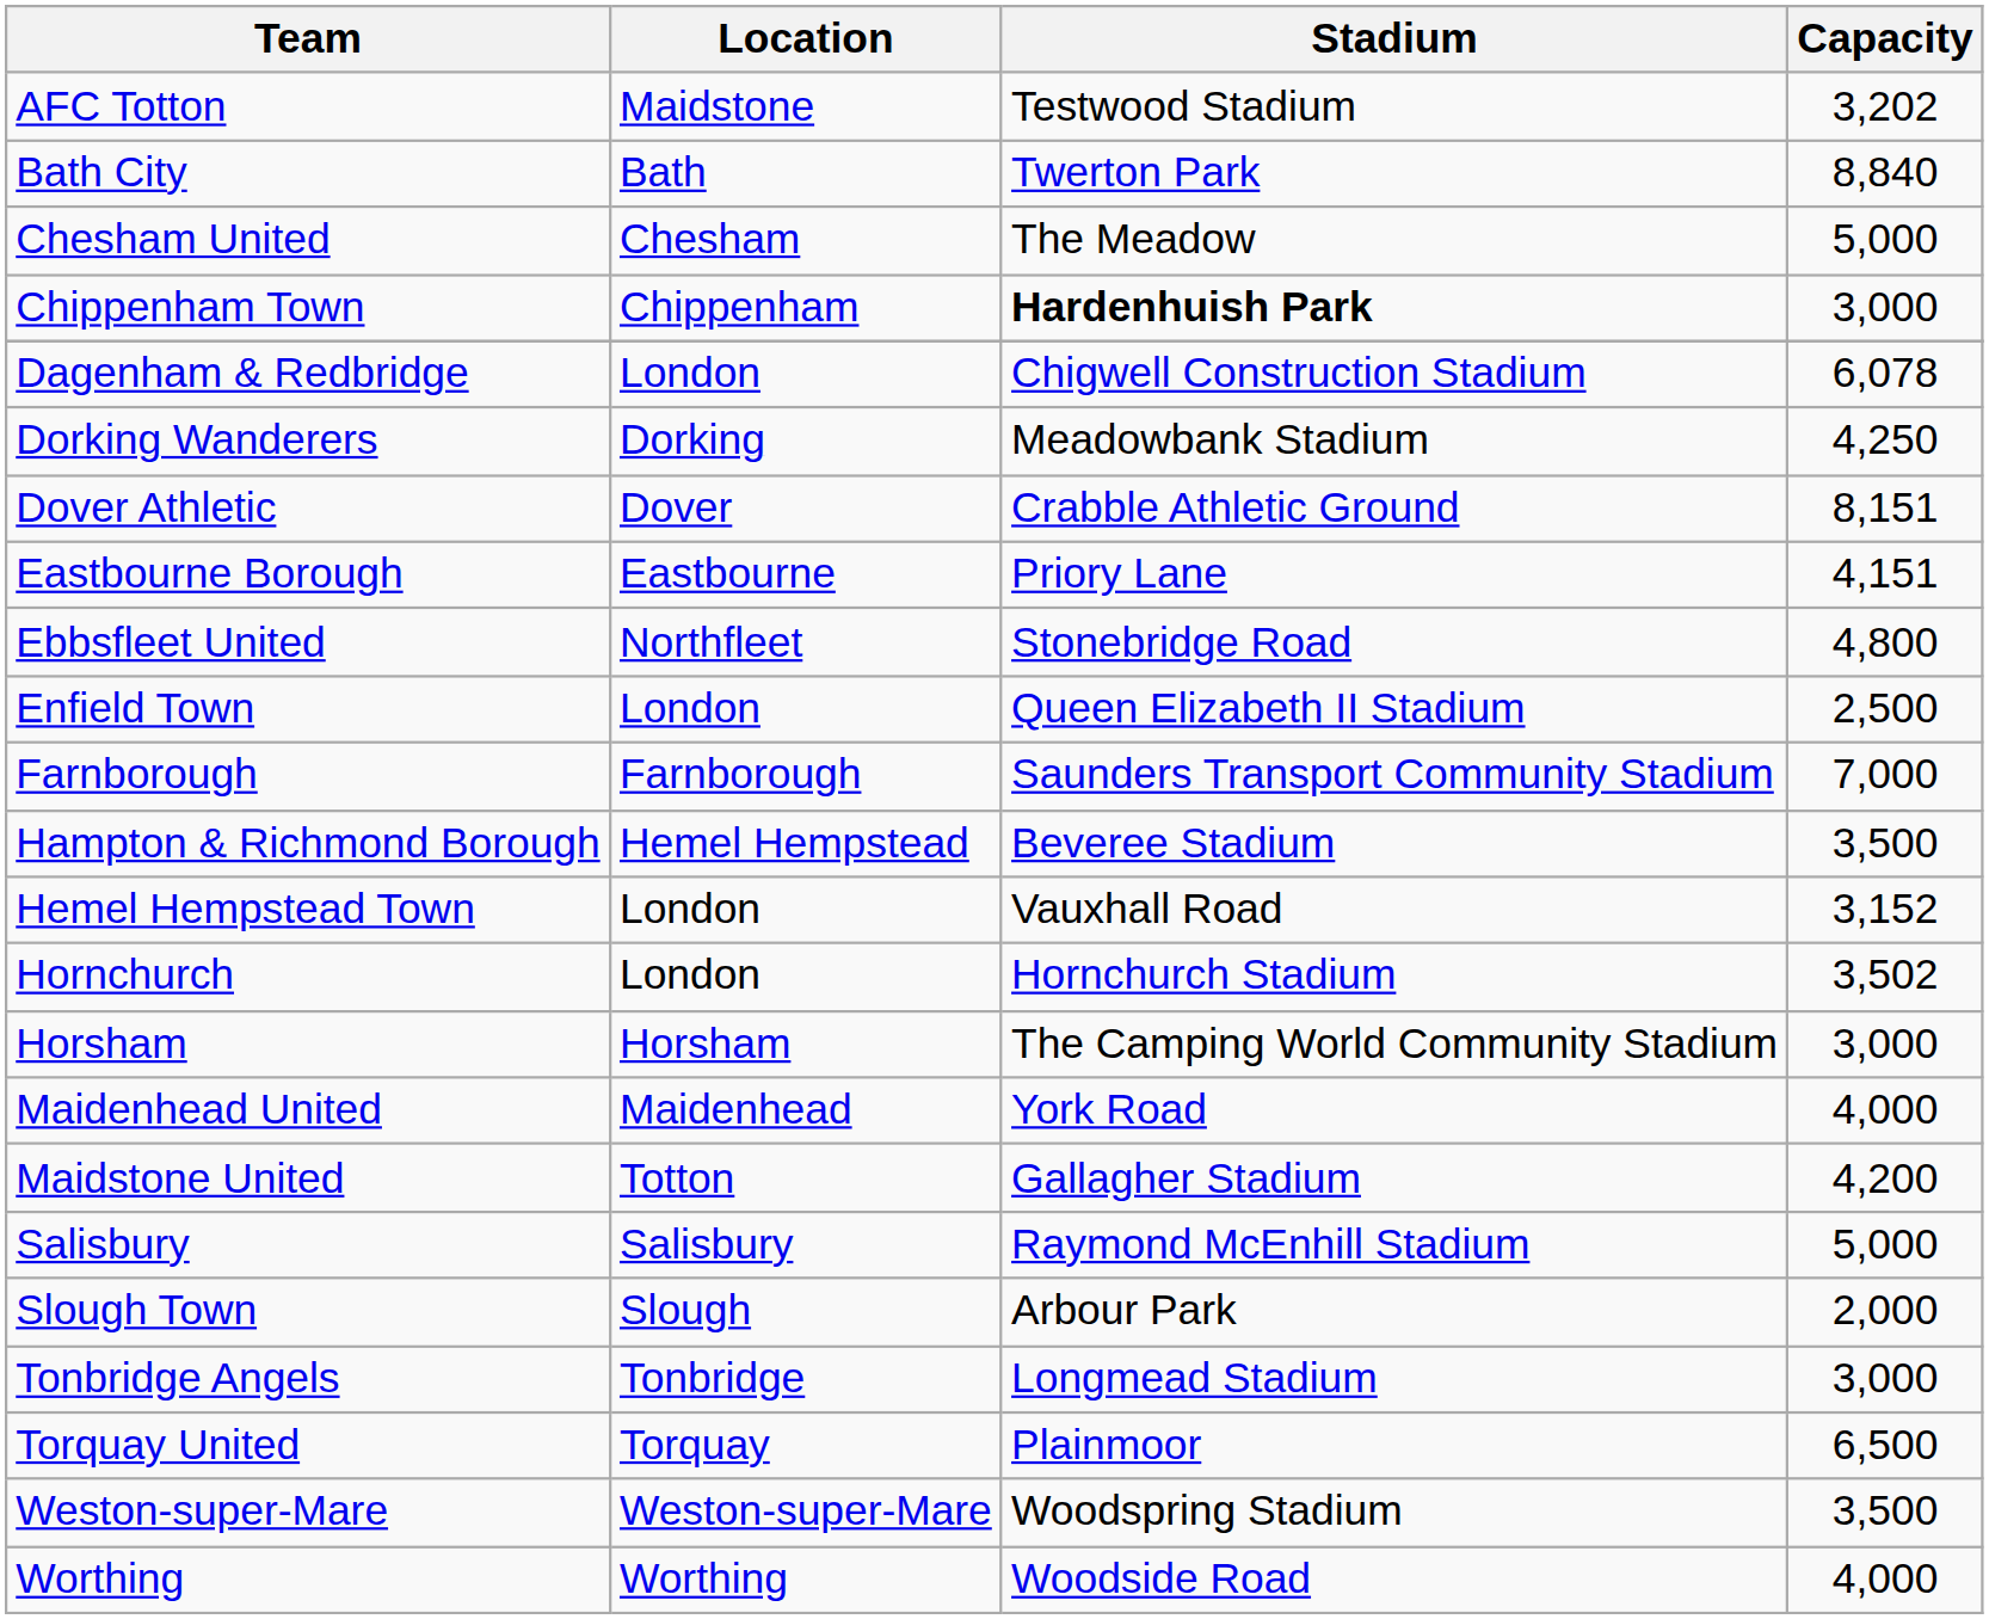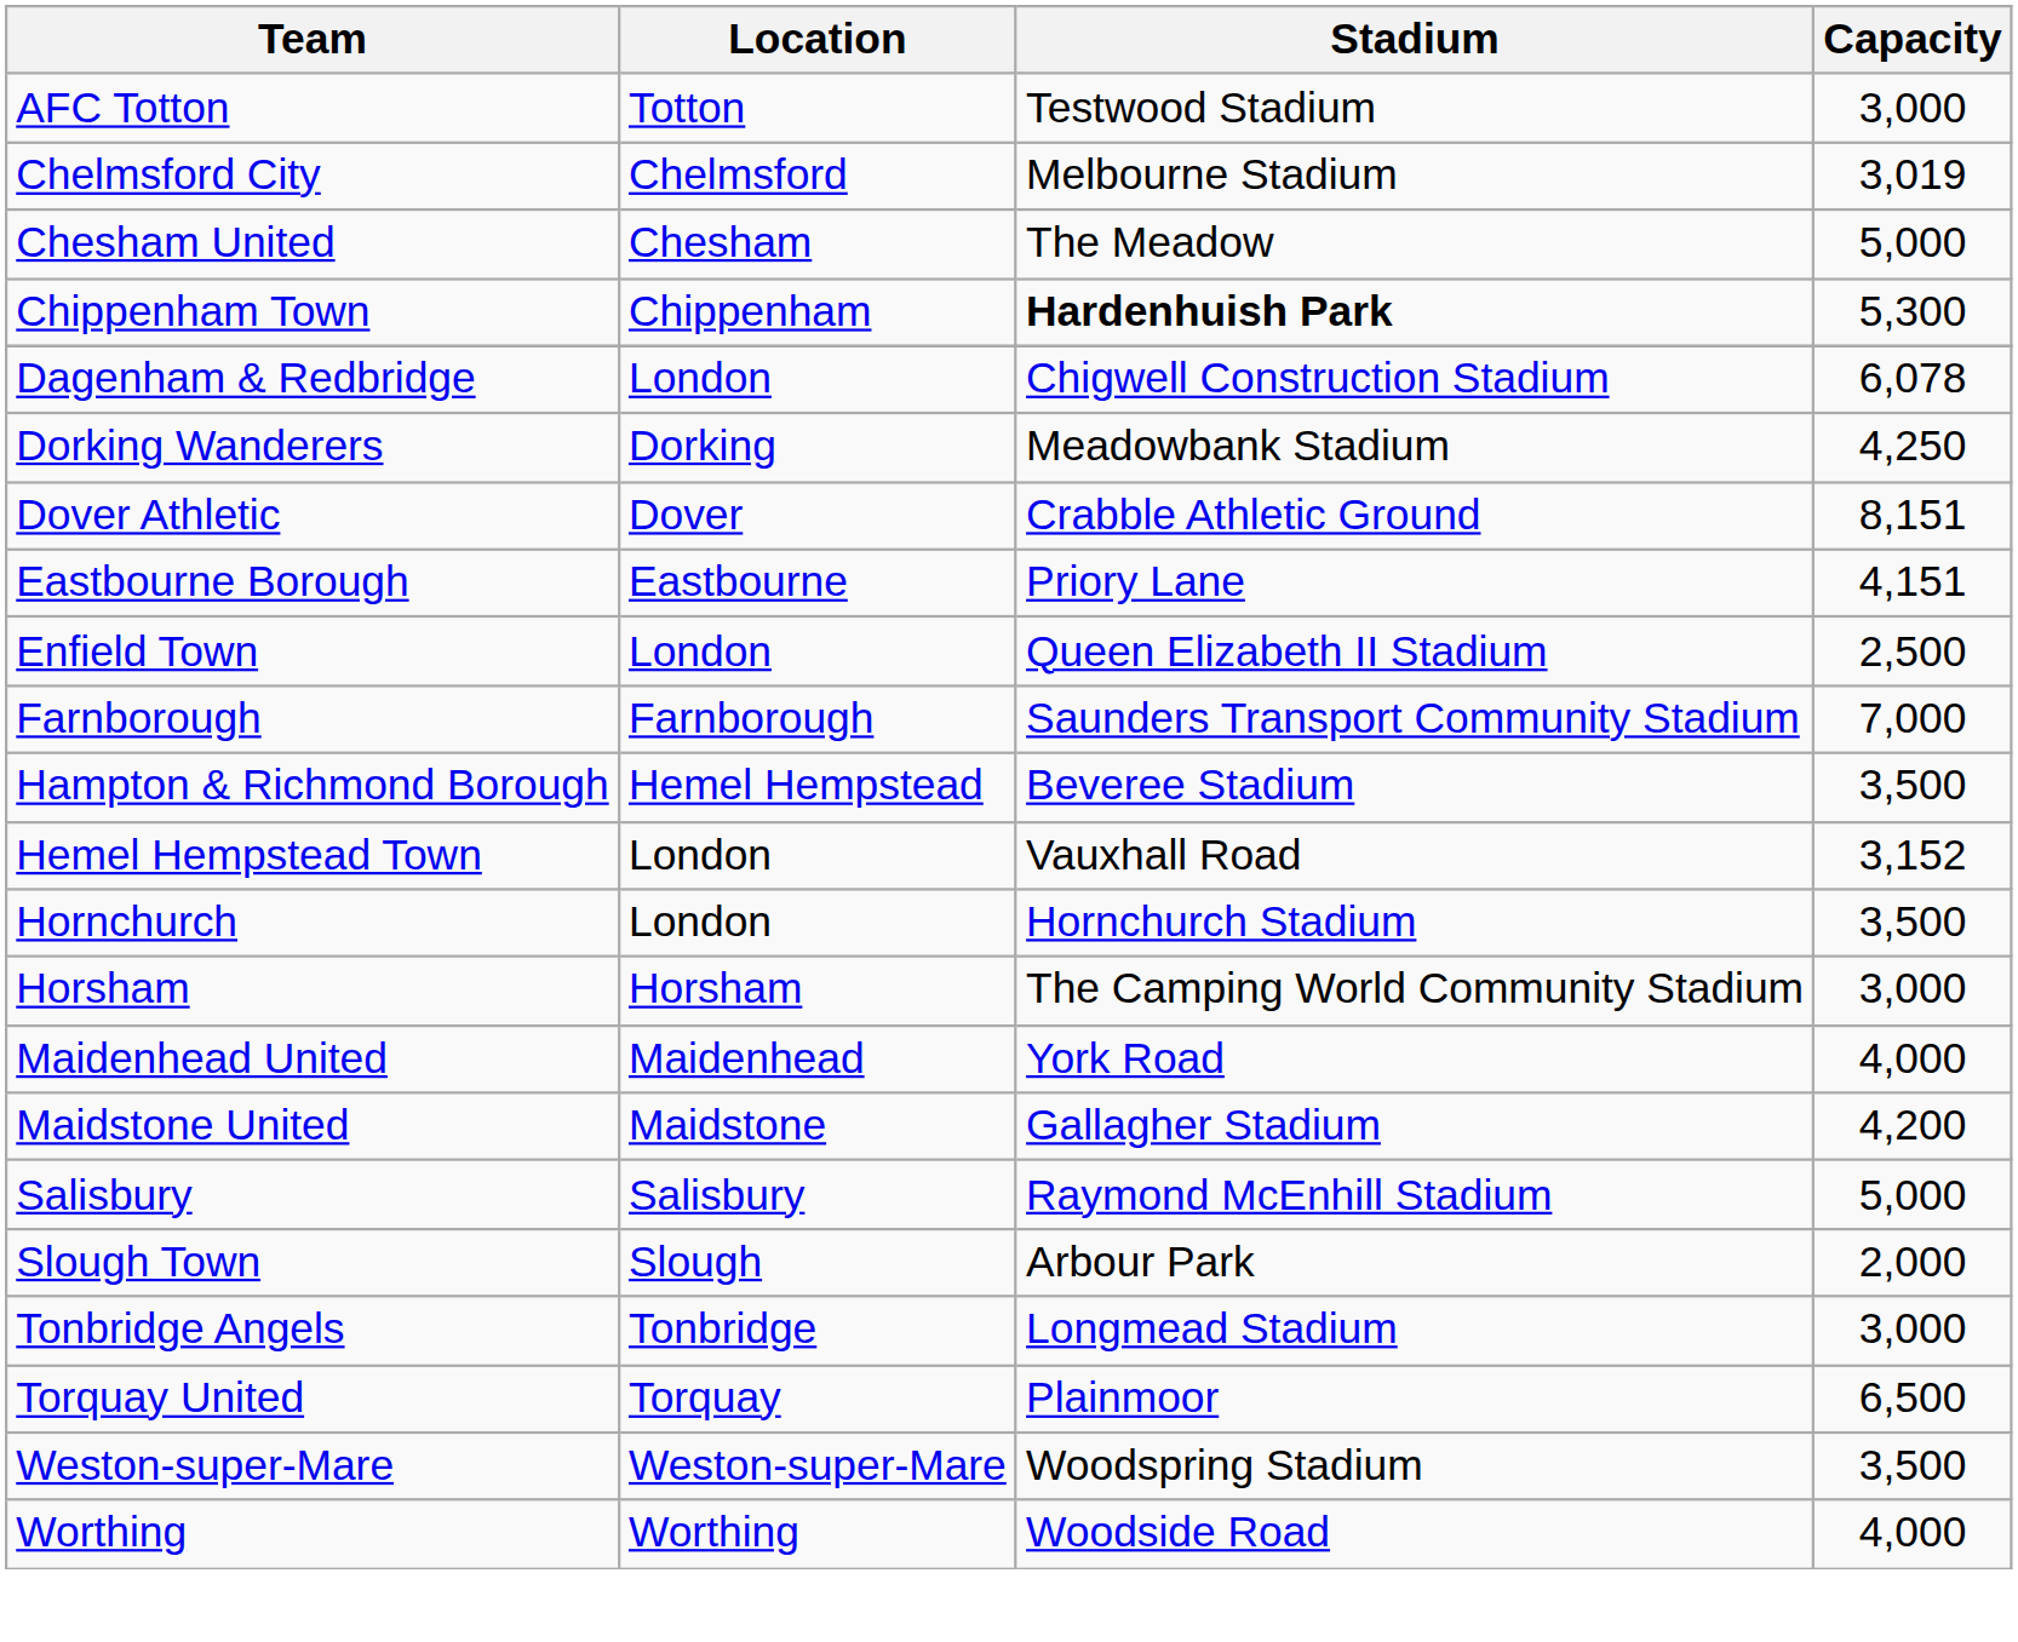 <table class="wikitable sortable">
 <tr>
 <th>Team</th>
 <th>Location</th>
 <th>Stadium</th>
 <th>Capacity</th>
 </tr>
 <tr>
 <td><a href='#'>AFC Totton</a></td>
-<td><a href='#'>Maidstone</a></td>
+<td><a href='#'>Totton</a></td>
 <td>Testwood Stadium</td>
-<td align="center">3,202</td>
+<td align="center">3,000</td>
 </tr>
 <tr>
-<td><a href='#'>Bath City</a></td>
-<td><a href='#'>Bath</a> </td>
-<td><a href='#'>Twerton Park</a></td>
-<td align="center">8,840</td>
+<td><a href='#'>Chelmsford City</a></td>
+<td><a href='#'>Chelmsford</a></td>
+<td>Melbourne Stadium</td>
+<td align="center">3,019</td>
 </tr>
 <tr>
 <td><a href='#'>Chesham United</a></td>
 <td><a href='#'>Chesham</a></td>
 <td>The Meadow</td>
 <td align="center">5,000</td>
 </tr>
 <tr>
 <td><a href='#'>Chippenham Town</a></td>
 <td><a href='#'>Chippenham</a></td>
 <td><strong>Hardenhuish Park</strong></td>
-<td align="center">3,000</td>
+<td align="center">5,300</td>
 </tr>
 <tr>
 </tr>
 <tr>
 <td><a href='#'>Dagenham & Redbridge</a></td>
 <td><a href='#'>London</a> </td>
 <td><a href='#'>Chigwell Construction Stadium</a></td>
 <td align="center">6,078</td>
 </tr>
 <tr>
 <td><a href='#'>Dorking Wanderers</a></td>
 <td><a href='#'>Dorking</a></td>
 <td>Meadowbank Stadium</td>
 <td align="center">4,250</td>
 </tr>
 <tr>
 <td><a href='#'>Dover Athletic</a></td>
 <td><a href='#'>Dover</a></td>
 <td><a href='#'>Crabble Athletic Ground</a></td>
 <td align="center">8,151</td>
 </tr>
 <tr>
 <td><a href='#'>Eastbourne Borough</a></td>
 <td><a href='#'>Eastbourne</a></td>
 <td><a href='#'>Priory Lane</a></td>
 <td align="center">4,151</td>
-</tr>
-<tr>
-<td><a href='#'>Ebbsfleet United</a></td>
-<td><a href='#'>Northfleet</a></td>
-<td><a href='#'>Stonebridge Road</a></td>
-<td align="center">4,800</td>
 </tr>
 <tr>
 <td><a href='#'>Enfield Town</a></td>
 <td><a href='#'>London</a> </td>
 <td><a href='#'>Queen Elizabeth II Stadium</a></td>
 <td align="center">2,500</td>
 </tr>
 <tr>
 <td><a href='#'>Farnborough</a></td>
 <td><a href='#'>Farnborough</a></td>
 <td><a href='#'>Saunders Transport Community Stadium</a></td>
 <td align="center">7,000</td>
 </tr>
 <tr>
 <td><a href='#'>Hampton & Richmond Borough</a></td>
 <td><a href='#'>Hemel Hempstead</a></td>
 <td><a href='#'>Beveree Stadium</a></td>
 <td align="center">3,500</td>
 </tr>
 <tr>
 <td><a href='#'>Hemel Hempstead Town</a></td>
 <td>London </td>
 <td>Vauxhall Road</td>
 <td align="center">3,152</td>
 </tr>
 <tr>
 <td><a href='#'>Hornchurch</a></td>
 <td>London </td>
 <td><a href='#'>Hornchurch Stadium</a></td>
-<td align="center">3,502</td>
+<td align="center">3,500</td>
 </tr>
 <tr>
 <td><a href='#'>Horsham</a></td>
 <td><a href='#'>Horsham</a></td>
 <td>The Camping World Community Stadium</td>
 <td style="text-align:center;">3,000</td>
 </tr>
 <tr>
 <td><a href='#'>Maidenhead United</a></td>
 <td><a href='#'>Maidenhead</a></td>
 <td><a href='#'>York Road</a></td>
 <td align="center">4,000</td>
 </tr>
 <tr>
 <td><a href='#'>Maidstone United</a></td>
-<td><a href='#'>Totton</a></td>
+<td><a href='#'>Maidstone</a></td>
 <td><a href='#'>Gallagher Stadium</a></td>
 <td align="center">4,200</td>
 </tr>
 <tr>
 <td><a href='#'>Salisbury</a></td>
 <td><a href='#'>Salisbury</a></td>
 <td><a href='#'>Raymond McEnhill Stadium</a></td>
 <td align="center">5,000</td>
 </tr>
 <tr>
 <td><a href='#'>Slough Town</a></td>
 <td><a href='#'>Slough</a></td>
 <td>Arbour Park</td>
 <td align="center">2,000</td>
 </tr>
 <tr>
 <td><a href='#'>Tonbridge Angels</a></td>
 <td><a href='#'>Tonbridge</a></td>
 <td><a href='#'>Longmead Stadium</a></td>
 <td align="center">3,000</td>
 </tr>
 <tr>
 <td><a href='#'>Torquay United</a></td>
 <td><a href='#'>Torquay</a></td>
 <td><a href='#'>Plainmoor</a></td>
 <td align="center">6,500</td>
 </tr>
 <tr>
 <td><a href='#'>Weston-super-Mare</a></td>
 <td><a href='#'>Weston-super-Mare</a></td>
 <td>Woodspring Stadium</td>
 <td align="center">3,500</td>
 </tr>
 <tr>
 <td><a href='#'>Worthing</a></td>
 <td><a href='#'>Worthing</a></td>
 <td><a href='#'>Woodside Road</a></td>
 <td align=center>4,000</td>
 </tr>
 </table>
